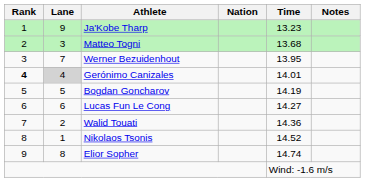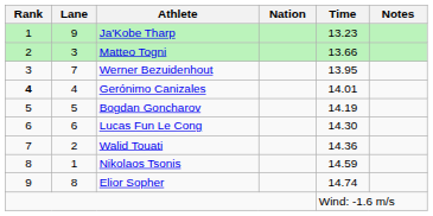 <table class="wikitable sortable" style="text-align:center;width: 65%;">
 <tr>
 <th scope="col">Rank</th>
 <th scope="col">Lane</th>
 <th scope="col">Athlete</th>
 <th scope="col">Nation</th>
 <th scope="col">Time</th>
 <th scope="col">Notes</th>
 </tr>
 <tr bgcolor=bbf3bb>
 <td>1</td>
 <td>9</td>
 <td align=left><a href='#'>Ja'Kobe Tharp</a></td>
 <td align=left></td>
 <td>13.23</td>
 <td></td>
 </tr>
 <tr bgcolor=bbf3bb>
 <td>2</td>
 <td>3</td>
 <td align=left><a href='#'>Matteo Togni</a></td>
 <td align=left></td>
-<td>13.68</td>
+<td>13.66</td>
 <td></td>
 </tr>
 <tr>
 <td>3</td>
 <td>7</td>
 <td align=left><a href='#'>Werner Bezuidenhout</a></td>
 <td align=left></td>
 <td>13.95</td>
 <td></td>
 </tr>
 <tr>
 <td><strong>4</strong></td>
-<td style="background: lightgrey;">4</td>
+<td>4</td>
 <td align=left><a href='#'>Gerónimo Canizales</a></td>
 <td align=left></td>
 <td>14.01</td>
 <td></td>
 </tr>
 <tr>
 <td>5</td>
 <td>5</td>
 <td align=left><a href='#'>Bogdan Goncharov</a></td>
 <td align=left></td>
 <td>14.19</td>
 <td></td>
 </tr>
 <tr>
 <td>6</td>
 <td>6</td>
 <td align=left><a href='#'>Lucas Fun Le Cong</a></td>
 <td align=left></td>
-<td>14.27</td>
+<td>14.30</td>
 <td></td>
 </tr>
 <tr>
 <td>7</td>
 <td>2</td>
 <td align=left><a href='#'>Walid Touati</a></td>
 <td align=left></td>
 <td>14.36</td>
 <td></td>
 </tr>
 <tr>
 <td>8</td>
 <td>1</td>
 <td align=left><a href='#'>Nikolaos Tsonis</a></td>
 <td align=left></td>
-<td>14.52</td>
+<td>14.59</td>
 <td></td>
 </tr>
 <tr>
 <td>9</td>
 <td>8</td>
 <td align=left><a href='#'>Elior Sopher</a></td>
 <td align=left></td>
 <td>14.74</td>
 <td></td>
 </tr>
 <tr class="sortbottom">
 <td colspan="4"></td>
 <td colspan="2" style="text-align:left;">Wind: -1.6 m/s</td>
 </tr>
 </table>
